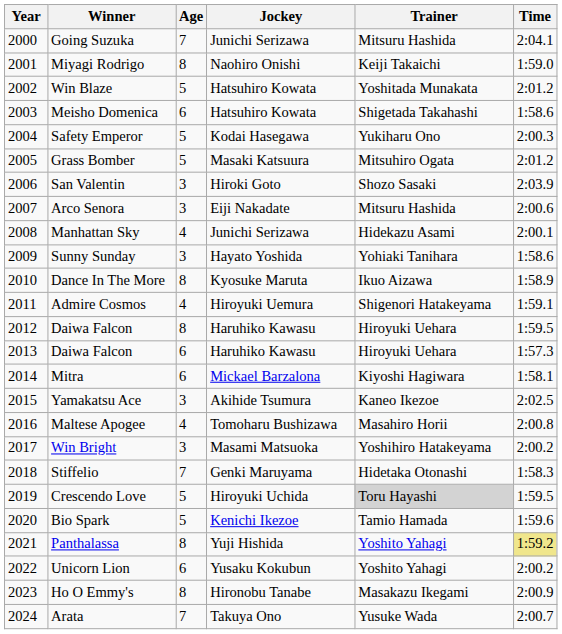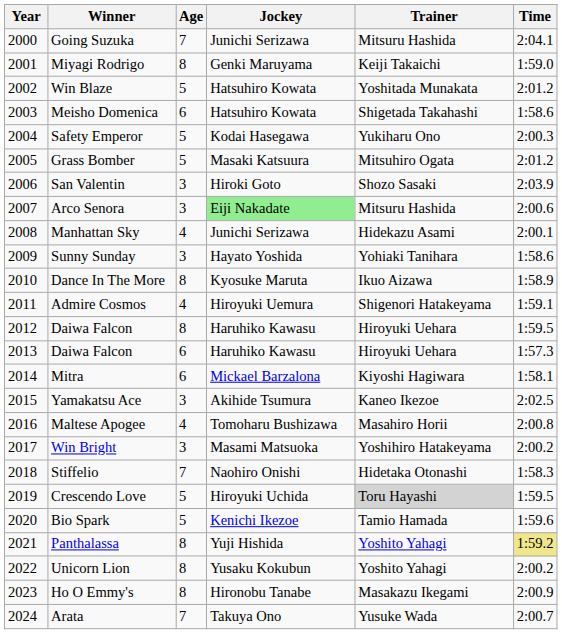 <table class="wikitable sortable" style="font-size:90%">
 <tr>
 <th width="36px">Year<br></th>
 <th width="120px">Winner<br></th>
 <th>Age<br></th>
 <th width="140px">Jockey<br></th>
 <th width="150px">Trainer<br></th>
 <th>Time<br></th>
 </tr>
 <tr>
 <td>2000</td>
 <td>Going Suzuka</td>
 <td>7</td>
 <td>Junichi Serizawa</td>
 <td>Mitsuru Hashida</td>
 <td>2:04.1</td>
 </tr>
 <tr>
 <td>2001</td>
 <td>Miyagi Rodrigo</td>
 <td>8</td>
-<td>Naohiro Onishi</td>
+<td>Genki Maruyama</td>
 <td>Keiji Takaichi</td>
 <td>1:59.0</td>
 </tr>
 <tr>
 <td>2002</td>
 <td>Win Blaze</td>
 <td>5</td>
 <td>Hatsuhiro Kowata</td>
 <td>Yoshitada Munakata</td>
 <td>2:01.2</td>
 </tr>
 <tr>
 <td>2003</td>
 <td>Meisho Domenica</td>
 <td>6</td>
 <td>Hatsuhiro Kowata</td>
 <td>Shigetada Takahashi</td>
 <td>1:58.6</td>
 </tr>
 <tr>
 <td>2004</td>
 <td>Safety Emperor</td>
 <td>5</td>
 <td>Kodai Hasegawa</td>
 <td>Yukiharu Ono</td>
 <td>2:00.3</td>
 </tr>
 <tr>
 <td>2005</td>
 <td>Grass Bomber</td>
 <td>5</td>
 <td>Masaki Katsuura</td>
 <td>Mitsuhiro Ogata</td>
 <td>2:01.2</td>
 </tr>
 <tr>
 <td>2006</td>
 <td>San Valentin</td>
 <td>3</td>
 <td>Hiroki Goto</td>
 <td>Shozo Sasaki</td>
 <td>2:03.9</td>
 </tr>
 <tr>
 <td>2007</td>
 <td>Arco Senora</td>
 <td>3</td>
-<td>Eiji Nakadate</td>
+<td style="background: lightgreen;">Eiji Nakadate</td>
 <td>Mitsuru Hashida</td>
 <td>2:00.6</td>
 </tr>
 <tr>
 <td>2008</td>
 <td>Manhattan Sky</td>
 <td>4</td>
 <td>Junichi Serizawa</td>
 <td>Hidekazu Asami</td>
 <td>2:00.1</td>
 </tr>
 <tr>
 <td>2009</td>
 <td>Sunny Sunday</td>
 <td>3</td>
 <td>Hayato Yoshida</td>
 <td>Yohiaki Tanihara</td>
 <td>1:58.6</td>
 </tr>
 <tr>
 <td>2010</td>
 <td>Dance In The More</td>
 <td>8</td>
 <td>Kyosuke Maruta</td>
 <td>Ikuo Aizawa</td>
 <td>1:58.9</td>
 </tr>
 <tr>
 <td>2011</td>
 <td>Admire Cosmos</td>
 <td>4</td>
 <td>Hiroyuki Uemura</td>
 <td>Shigenori Hatakeyama</td>
 <td>1:59.1</td>
 </tr>
 <tr>
 <td>2012</td>
 <td>Daiwa Falcon</td>
 <td>8</td>
 <td>Haruhiko Kawasu</td>
 <td>Hiroyuki Uehara</td>
 <td>1:59.5</td>
 </tr>
 <tr>
 <td>2013</td>
 <td>Daiwa Falcon</td>
 <td>6</td>
 <td>Haruhiko Kawasu</td>
 <td>Hiroyuki Uehara</td>
 <td>1:57.3</td>
 </tr>
 <tr>
 <td>2014</td>
 <td>Mitra</td>
 <td>6</td>
 <td><a href='#'>Mickael Barzalona</a></td>
 <td>Kiyoshi Hagiwara</td>
 <td>1:58.1</td>
 </tr>
 <tr>
 <td>2015</td>
 <td>Yamakatsu Ace</td>
 <td>3</td>
 <td>Akihide Tsumura</td>
 <td>Kaneo Ikezoe</td>
 <td>2:02.5</td>
 </tr>
 <tr>
 <td>2016</td>
 <td>Maltese Apogee</td>
 <td>4</td>
 <td>Tomoharu Bushizawa</td>
 <td>Masahiro Horii</td>
 <td>2:00.8</td>
 </tr>
 <tr>
 <td>2017</td>
 <td><a href='#'>Win Bright</a></td>
 <td>3</td>
 <td>Masami Matsuoka</td>
 <td>Yoshihiro Hatakeyama</td>
 <td>2:00.2</td>
 </tr>
 <tr>
 <td>2018</td>
 <td>Stiffelio</td>
 <td>7</td>
-<td>Genki Maruyama</td>
+<td>Naohiro Onishi</td>
 <td>Hidetaka Otonashi</td>
 <td>1:58.3</td>
 </tr>
 <tr>
 <td>2019</td>
 <td>Crescendo Love</td>
 <td>5</td>
 <td>Hiroyuki Uchida</td>
 <td style="background: lightgrey;">Toru Hayashi</td>
 <td>1:59.5</td>
 </tr>
 <tr>
 <td>2020</td>
 <td>Bio Spark</td>
 <td>5</td>
 <td><a href='#'>Kenichi Ikezoe</a></td>
 <td>Tamio Hamada</td>
 <td>1:59.6</td>
 </tr>
 <tr>
 <td>2021</td>
 <td><a href='#'>Panthalassa</a></td>
 <td>8</td>
 <td>Yuji Hishida</td>
 <td><a href='#'>Yoshito Yahagi</a></td>
 <td style="background: khaki;">1:59.2</td>
 </tr>
 <tr>
 <td>2022</td>
 <td>Unicorn Lion</td>
-<td>6</td>
+<td>8</td>
 <td>Yusaku Kokubun</td>
 <td>Yoshito Yahagi</td>
 <td>2:00.2</td>
 </tr>
 <tr>
 <td>2023</td>
 <td>Ho O Emmy's</td>
 <td>8</td>
 <td>Hironobu Tanabe</td>
 <td>Masakazu Ikegami</td>
 <td>2:00.9</td>
 </tr>
 <tr>
 <td>2024</td>
 <td>Arata</td>
 <td>7</td>
 <td>Takuya Ono</td>
 <td>Yusuke Wada</td>
 <td>2:00.7</td>
 </tr>
 </table>
